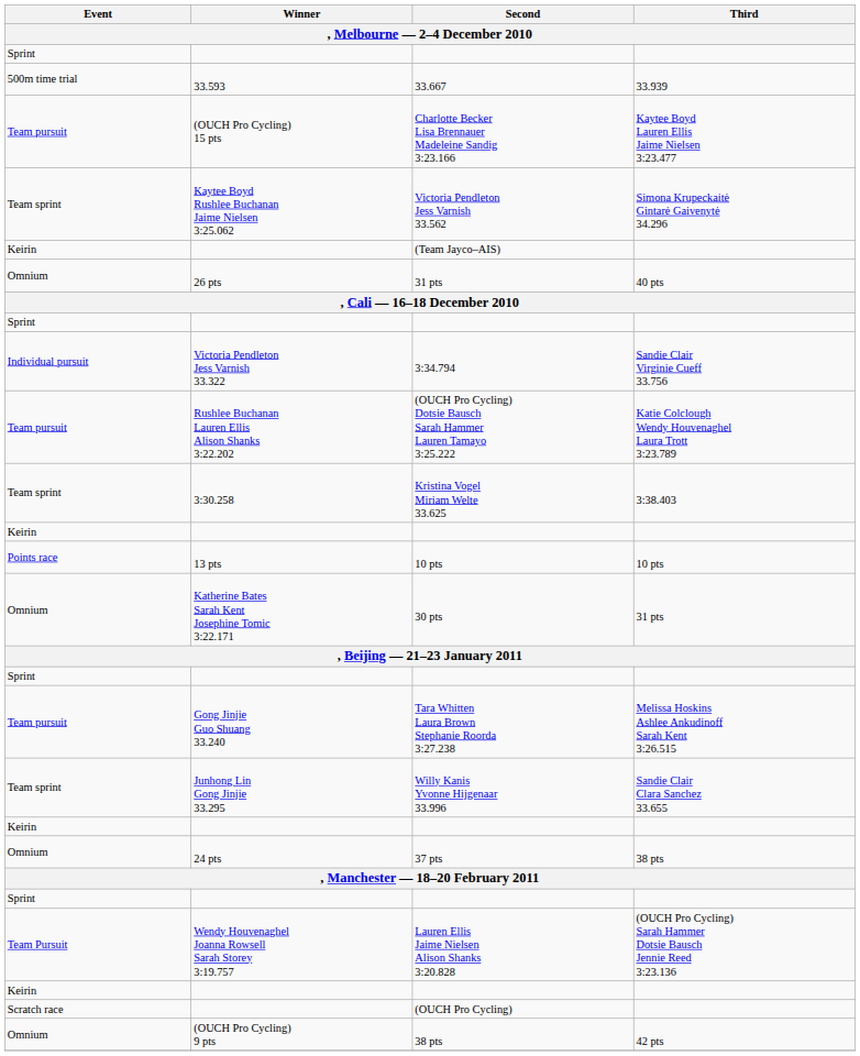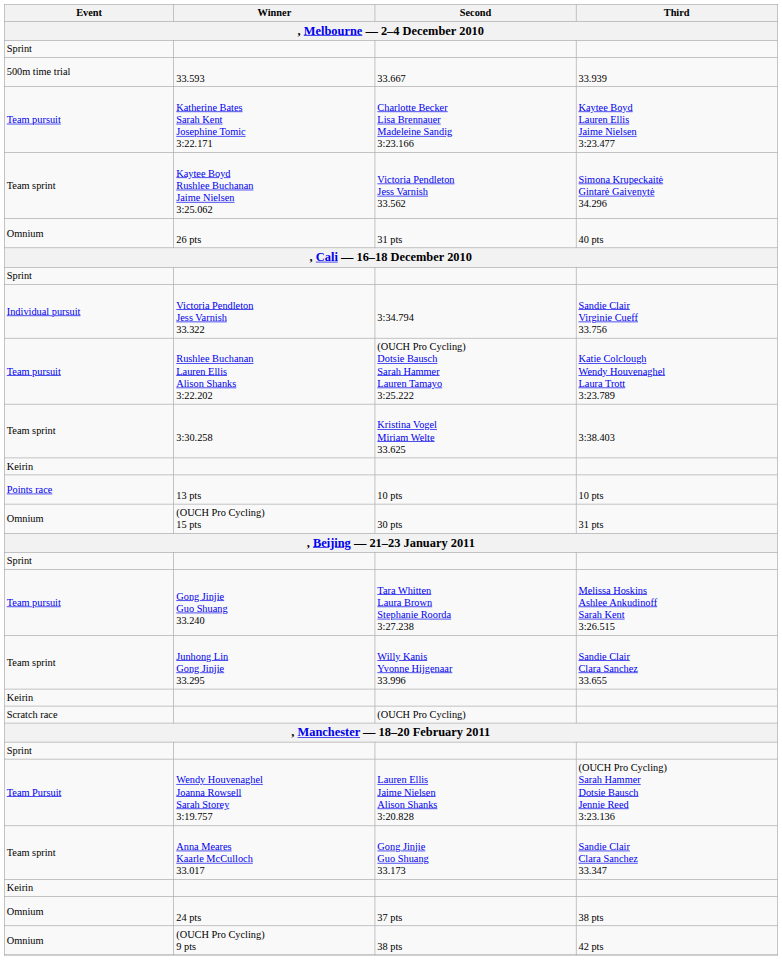 <table class="wikitable"  style="font-size:95%; width:90%;">
 <tr>
 <th>Event</th>
 <th>Winner</th>
 <th>Second</th>
 <th>Third</th>
 </tr>
 <tr>
 <th colspan=4><big>, <a href='#'>Melbourne</a> — 2–4 December 2010</big></th>
 </tr>
 <tr>
 <td>Sprint</td>
 <td></td>
 <td></td>
 <td></td>
 </tr>
 <tr>
 <td>500m time trial</td>
 <td><br>33.593</td>
 <td><br>33.667</td>
 <td><br>33.939</td>
 </tr>
 <tr>
 <td><a href='#'>Team pursuit</a><br></td>
-<td> (OUCH Pro Cycling)<br>15 pts</td>
+<td><br><a href='#'>Katherine Bates</a><br><a href='#'>Sarah Kent</a><br><a href='#'>Josephine Tomic</a><br>3:22.171</td>
 <td><br><a href='#'>Charlotte Becker</a><br><a href='#'>Lisa Brennauer</a><br><a href='#'>Madeleine Sandig</a><br>3:23.166</td>
 <td><br><a href='#'>Kaytee Boyd</a><br><a href='#'>Lauren Ellis</a><br><a href='#'>Jaime Nielsen</a><br>3:23.477</td>
 </tr>
 <tr>
 <td>Team sprint</td>
 <td><br><a href='#'>Kaytee Boyd</a><br><a href='#'>Rushlee Buchanan</a><br><a href='#'>Jaime Nielsen</a><br>3:25.062</td>
 <td><br><a href='#'>Victoria Pendleton</a><br><a href='#'>Jess Varnish</a><br>33.562</td>
 <td><br><a href='#'>Simona Krupeckaitė</a><br><a href='#'>Gintarė Gaivenytė</a><br>34.296</td>
-</tr>
-<tr>
-<td>Keirin</td>
-<td></td>
-<td> (Team Jayco–AIS)</td>
-<td></td>
 </tr>
 <tr>
 <td>Omnium</td>
 <td><br>26 pts</td>
 <td><br>31 pts</td>
 <td><br>40 pts</td>
 </tr>
 <tr>
 <th colspan=4><big>, <a href='#'>Cali</a> — 16–18 December 2010</big></th>
 </tr>
 <tr>
 <td>Sprint</td>
 <td></td>
 <td></td>
 <td></td>
 </tr>
 <tr>
 <td><a href='#'>Individual pursuit</a></td>
 <td><br><a href='#'>Victoria Pendleton</a><br><a href='#'>Jess Varnish</a><br>33.322</td>
 <td><br>3:34.794</td>
 <td><br><a href='#'>Sandie Clair</a><br><a href='#'>Virginie Cueff</a><br>33.756</td>
 </tr>
 <tr>
 <td><a href='#'>Team pursuit</a></td>
 <td><br><a href='#'>Rushlee Buchanan</a><br><a href='#'>Lauren Ellis</a><br><a href='#'>Alison Shanks</a><br>3:22.202</td>
 <td> (OUCH Pro Cycling)<br><a href='#'>Dotsie Bausch</a><br><a href='#'>Sarah Hammer</a><br><a href='#'>Lauren Tamayo</a><br>3:25.222</td>
 <td><br><a href='#'>Katie Colclough</a><br><a href='#'>Wendy Houvenaghel</a><br><a href='#'>Laura Trott</a><br>3:23.789</td>
 </tr>
 <tr>
 <td>Team sprint</td>
 <td><br>3:30.258</td>
 <td><br><a href='#'>Kristina Vogel</a><br><a href='#'>Miriam Welte</a><br>33.625</td>
 <td><br>3:38.403</td>
 </tr>
 <tr>
 <td>Keirin</td>
 <td></td>
 <td></td>
 <td></td>
 </tr>
 <tr>
 <td><a href='#'>Points race</a></td>
 <td><br>13 pts</td>
 <td><br>10 pts</td>
 <td><br>10 pts</td>
 </tr>
 <tr>
 <td>Omnium</td>
-<td><br><a href='#'>Katherine Bates</a><br><a href='#'>Sarah Kent</a><br><a href='#'>Josephine Tomic</a><br>3:22.171</td>
+<td> (OUCH Pro Cycling)<br>15 pts</td>
 <td><br>30 pts</td>
 <td><br>31 pts</td>
 </tr>
 <tr>
 <th colspan=4><big>, <a href='#'>Beijing</a> — 21–23 January 2011</big></th>
 </tr>
 <tr>
 <td>Sprint</td>
 <td></td>
 <td></td>
 <td></td>
 </tr>
 <tr>
 <td><a href='#'>Team pursuit</a></td>
 <td><br><a href='#'>Gong Jinjie</a><br><a href='#'>Guo Shuang</a><br>33.240</td>
 <td><br><a href='#'>Tara Whitten</a><br><a href='#'>Laura Brown</a><br><a href='#'>Stephanie Roorda</a><br>3:27.238</td>
 <td><br><a href='#'>Melissa Hoskins</a><br><a href='#'>Ashlee Ankudinoff</a><br><a href='#'>Sarah Kent</a><br>3:26.515</td>
 </tr>
 <tr>
 <td>Team sprint</td>
 <td><br><a href='#'>Junhong Lin</a><br><a href='#'>Gong Jinjie</a><br>33.295</td>
 <td><br><a href='#'>Willy Kanis</a><br><a href='#'>Yvonne Hijgenaar</a><br>33.996</td>
 <td><br><a href='#'>Sandie Clair</a><br><a href='#'>Clara Sanchez</a><br>33.655</td>
 </tr>
 <tr>
 <td>Keirin</td>
 <td></td>
 <td></td>
 <td></td>
 </tr>
 <tr>
-<td>Omnium</td>
-<td><br>24 pts</td>
-<td><br>37 pts</td>
-<td><br>38 pts</td>
+<td>Scratch race<br></td>
+<td></td>
+<td> (OUCH Pro Cycling)</td>
+<td></td>
 </tr>
 <tr>
 <th colspan=4><big>, <a href='#'>Manchester</a> — 18–20 February 2011</big></th>
 </tr>
 <tr>
 <td>Sprint</td>
 <td></td>
 <td></td>
 <td></td>
 </tr>
 <tr>
 <td><a href='#'>Team Pursuit</a><br></td>
 <td><br><a href='#'>Wendy Houvenaghel</a><br><a href='#'>Joanna Rowsell</a><br><a href='#'>Sarah Storey</a><br>3:19.757</td>
 <td><br><a href='#'>Lauren Ellis</a><br><a href='#'>Jaime Nielsen</a><br><a href='#'>Alison Shanks</a><br>3:20.828</td>
 <td> (OUCH Pro Cycling)<br><a href='#'>Sarah Hammer</a><br><a href='#'>Dotsie Bausch</a><br><a href='#'>Jennie Reed</a><br>3:23.136</td>
 </tr>
 <tr>
+<td>Team sprint</td>
+<td><br><a href='#'>Anna Meares</a><br><a href='#'>Kaarle McCulloch</a><br>33.017</td>
+<td><br><a href='#'>Gong Jinjie</a><br><a href='#'>Guo Shuang</a><br>33.173</td>
+<td><br><a href='#'>Sandie Clair</a><br><a href='#'>Clara Sanchez</a><br>33.347</td>
+</tr>
+<tr>
 <td>Keirin</td>
 <td></td>
 <td></td>
 <td></td>
 </tr>
 <tr>
-<td>Scratch race<br></td>
-<td></td>
-<td> (OUCH Pro Cycling)</td>
-<td></td>
+<td>Omnium</td>
+<td><br>24 pts</td>
+<td><br>37 pts</td>
+<td><br>38 pts</td>
 </tr>
 <tr>
 <td>Omnium</td>
 <td> (OUCH Pro Cycling)<br>9 pts</td>
 <td><br>38 pts</td>
 <td><br>42 pts</td>
 </tr>
 <tr>
 </tr>
 </table>
